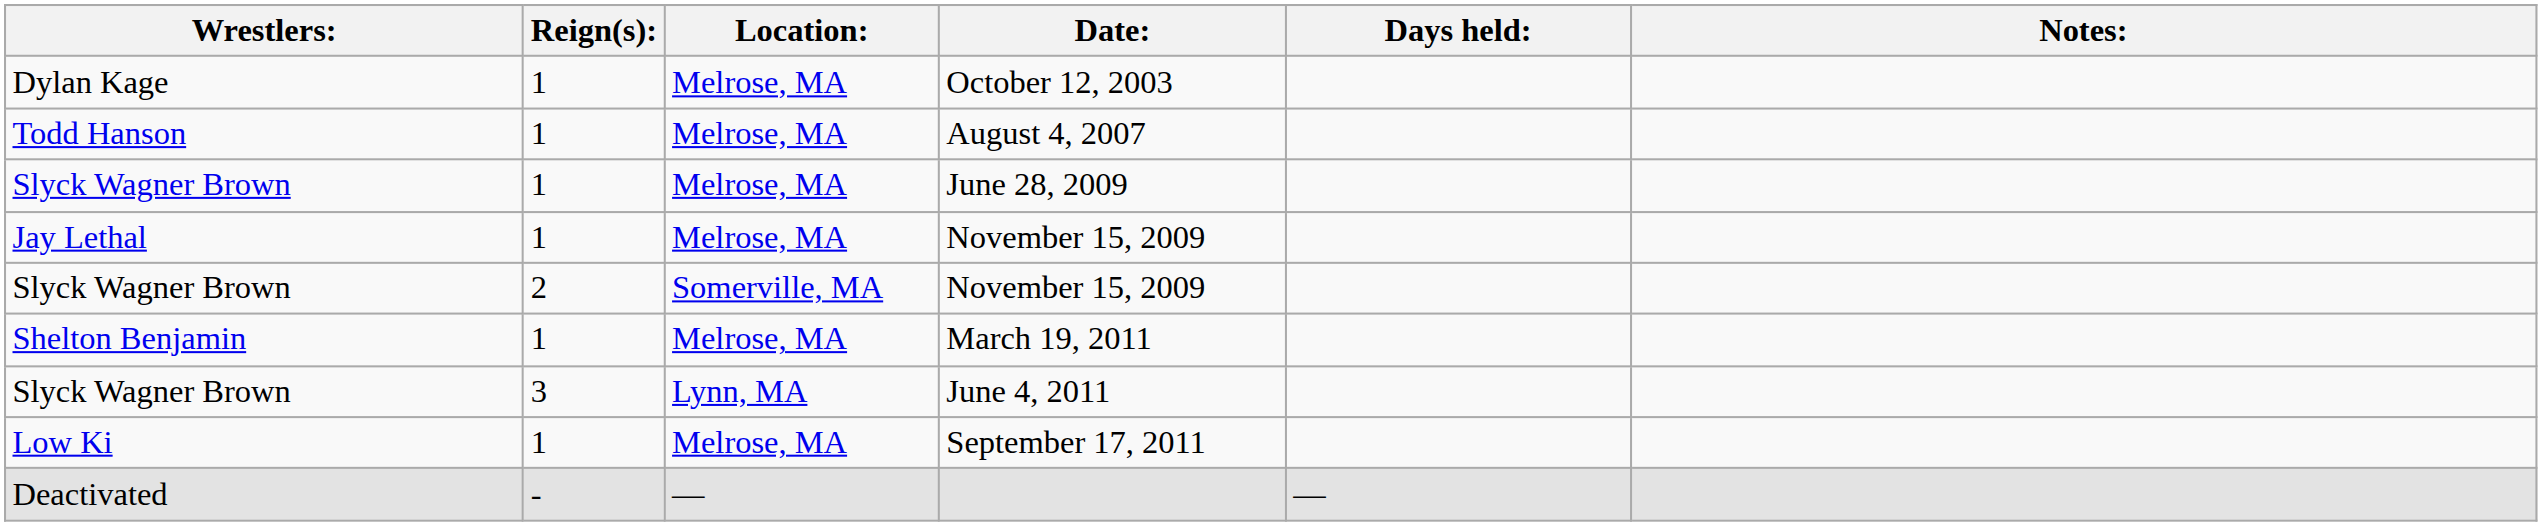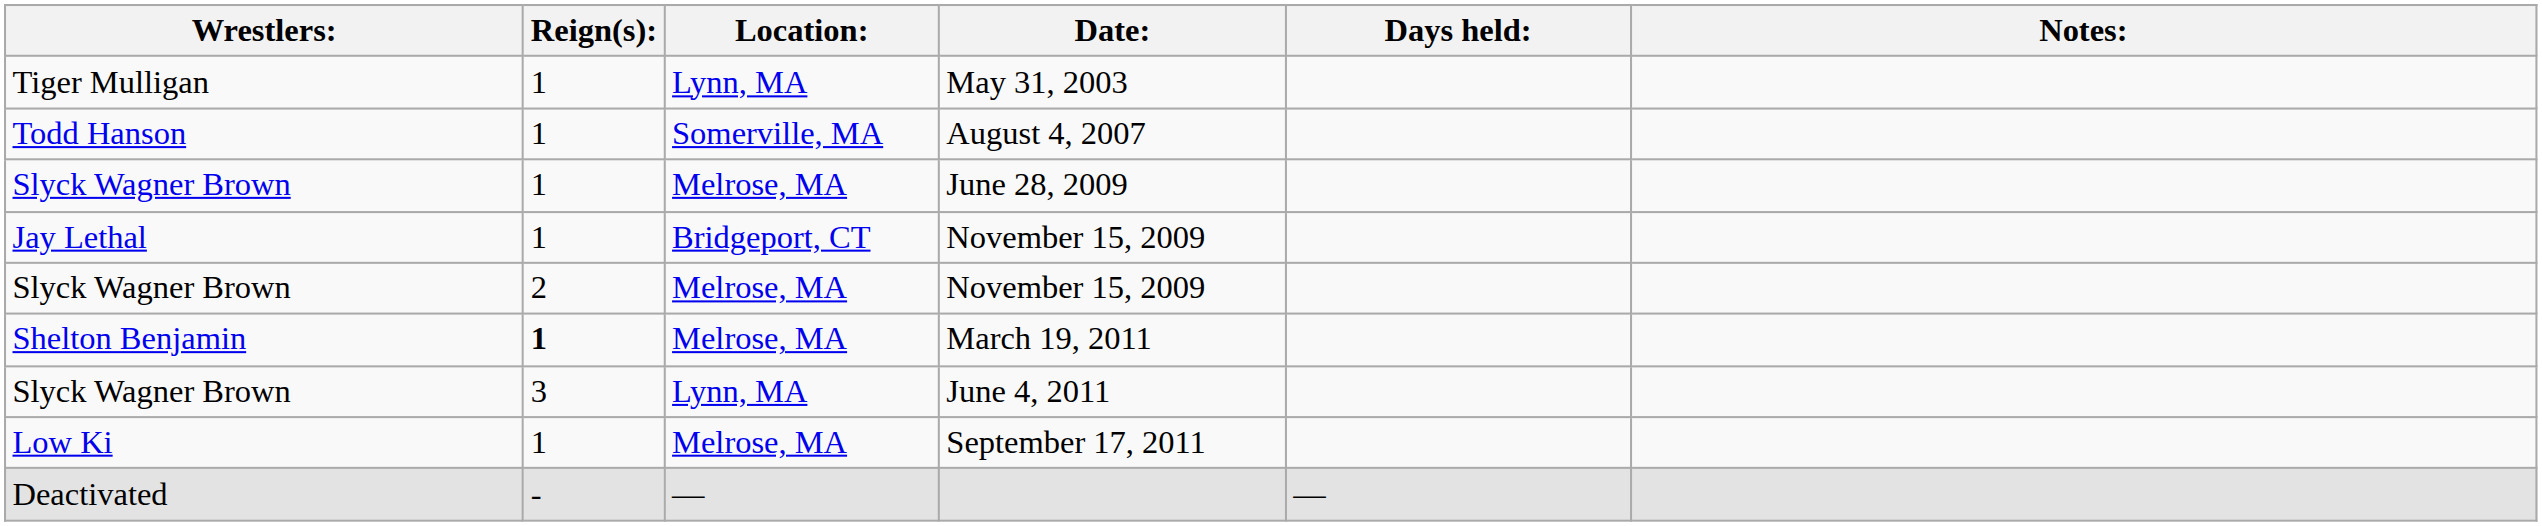 <table class="wikitable">
 <tr>
 <th width=21%><strong>Wrestlers:</strong></th>
 <th width=3%><strong>Reign(s):</strong></th>
 <th width=11%><strong>Location:</strong></th>
 <th width=14%><strong>Date:</strong></th>
 <th width=14%><strong>Days held:</strong></th>
 <th width=40%><strong>Notes:</strong></th>
 </tr>
 <tr>
-<td>Dylan Kage</td>
+<td>Tiger Mulligan</td>
 <td>1</td>
-<td><a href='#'>Melrose, MA</a></td>
-<td>October 12, 2003</td>
+<td><a href='#'>Lynn, MA</a></td>
+<td>May 31, 2003</td>
 <td></td>
 <td></td>
 </tr>
 <tr>
 <td><a href='#'>Todd Hanson</a></td>
 <td>1</td>
-<td><a href='#'>Melrose, MA</a></td>
+<td><a href='#'>Somerville, MA</a></td>
 <td>August 4, 2007</td>
 <td></td>
 </tr>
 <tr>
 <td><a href='#'>Slyck Wagner Brown</a></td>
 <td>1</td>
 <td><a href='#'>Melrose, MA</a></td>
 <td>June 28, 2009</td>
 <td></td>
 <td></td>
 </tr>
 <tr>
 <td><a href='#'>Jay Lethal</a></td>
 <td>1</td>
-<td><a href='#'>Melrose, MA</a></td>
+<td><a href='#'>Bridgeport, CT</a></td>
 <td>November 15, 2009</td>
 <td></td>
 <td></td>
 </tr>
 <tr>
 <td>Slyck Wagner Brown</td>
 <td>2</td>
-<td><a href='#'>Somerville, MA</a></td>
+<td><a href='#'>Melrose, MA</a></td>
 <td>November 15, 2009</td>
 <td></td>
 <td></td>
 </tr>
 <tr>
 <td><a href='#'>Shelton Benjamin</a></td>
-<td>1</td>
+<td><strong>1</strong></td>
 <td><a href='#'>Melrose, MA</a></td>
 <td>March 19, 2011</td>
 <td></td>
 <td></td>
 </tr>
 <tr>
 <td>Slyck Wagner Brown</td>
 <td>3</td>
 <td><a href='#'>Lynn, MA</a></td>
 <td>June 4, 2011</td>
 <td></td>
 <td></td>
 </tr>
 <tr>
 <td><a href='#'>Low Ki</a></td>
 <td>1</td>
 <td><a href='#'>Melrose, MA</a></td>
 <td>September 17, 2011</td>
 <td></td>
 <td></td>
 </tr>
 <tr style="background-color:#e3e3e3">
 <td>Deactivated</td>
 <td>-</td>
 <td>—</td>
 <td></td>
 <td>—</td>
 <td></td>
 </tr>
 </table>
